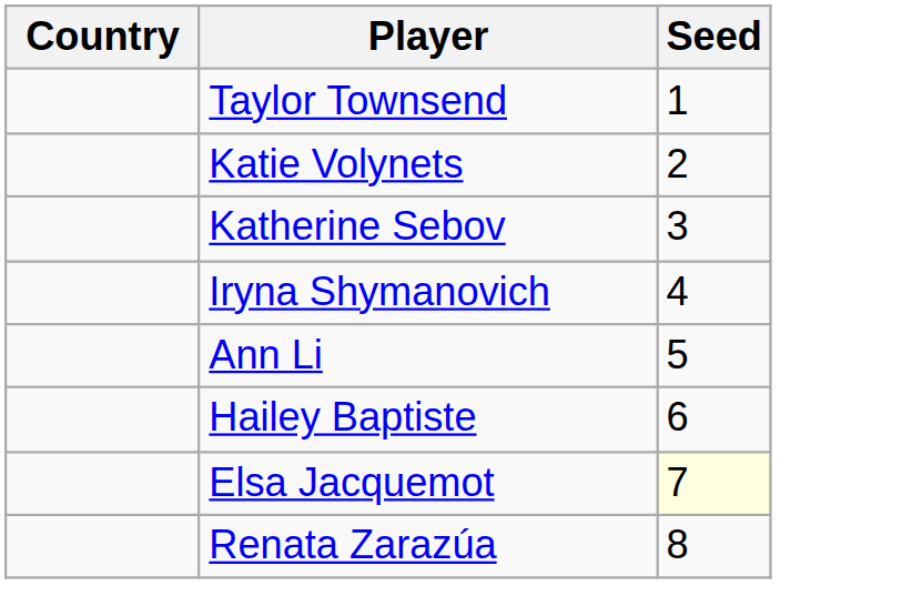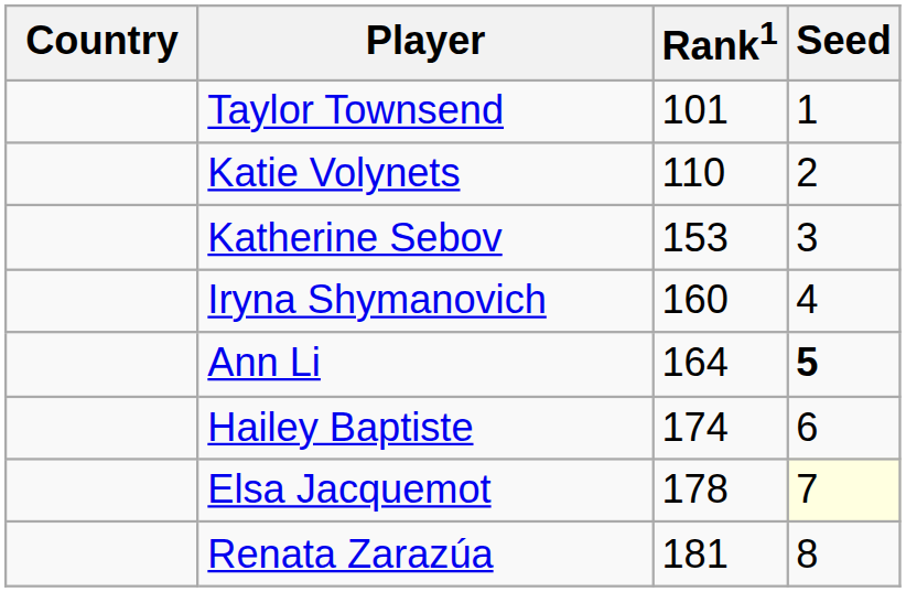 <table class="sortable wikitable">
 <tr>
 <th width="70">Country</th>
 <th width="175">Player</th>
+<th>Rank<sup>1</sup></th>
 <th>Seed</th>
 </tr>
 <tr>
 <td></td>
 <td><a href='#'>Taylor Townsend</a></td>
+<td>101</td>
 <td>1</td>
 </tr>
 <tr>
 <td></td>
 <td><a href='#'>Katie Volynets</a></td>
+<td>110</td>
 <td>2</td>
 </tr>
 <tr>
 <td></td>
 <td><a href='#'>Katherine Sebov</a></td>
+<td>153</td>
 <td>3</td>
 </tr>
 <tr>
 <td></td>
 <td><a href='#'>Iryna Shymanovich</a></td>
+<td>160</td>
 <td>4</td>
 </tr>
 <tr>
 <td></td>
 <td><a href='#'>Ann Li</a></td>
-<td>5</td>
+<td>164</td>
+<td><strong>5</strong></td>
 </tr>
 <tr>
 <td></td>
 <td><a href='#'>Hailey Baptiste</a></td>
+<td>174</td>
 <td>6</td>
 </tr>
 <tr>
 <td></td>
 <td><a href='#'>Elsa Jacquemot</a></td>
+<td>178</td>
 <td style="background: lightyellow;">7</td>
 </tr>
 <tr>
 <td></td>
 <td><a href='#'>Renata Zarazúa</a></td>
+<td>181</td>
 <td>8</td>
 </tr>
 </table>
